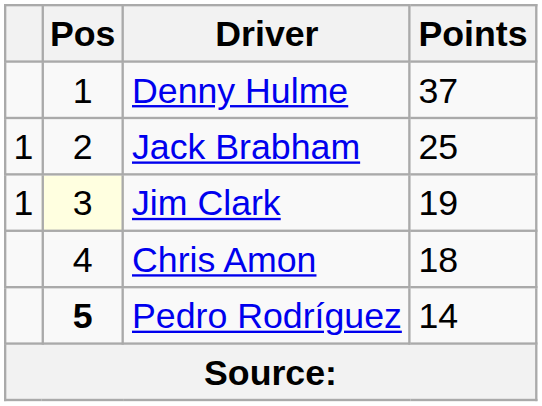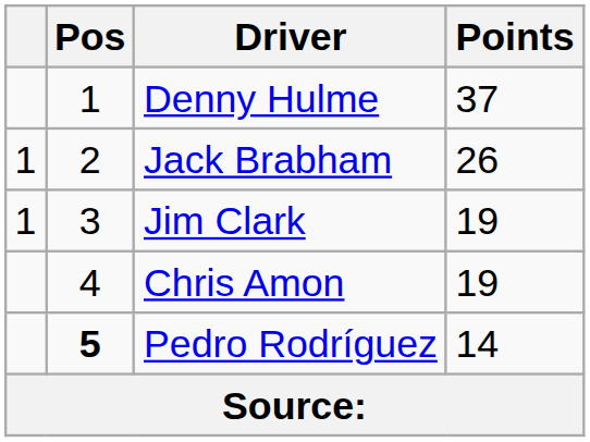 <table class="wikitable" style="font-size: 95%;">
 <tr>
 <th></th>
 <th>Pos</th>
 <th>Driver</th>
 <th>Points</th>
 </tr>
 <tr>
 <td align="left"></td>
 <td style="text-align:center;">1</td>
 <td> <a href='#'>Denny Hulme</a></td>
 <td style="text-align:left;">37</td>
 </tr>
 <tr>
 <td align="left"> 1</td>
 <td style="text-align:center;">2</td>
 <td> <a href='#'>Jack Brabham</a></td>
-<td style="text-align:left;">25</td>
+<td style="text-align:left;">26</td>
 </tr>
 <tr>
 <td align="left"> 1</td>
-<td style="background: lightyellow; text-align:center;">3</td>
+<td style="text-align:center;">3</td>
 <td> <a href='#'>Jim Clark</a></td>
 <td style="text-align:left;">19</td>
 </tr>
 <tr>
 <td align="left"></td>
 <td style="text-align:center;">4</td>
 <td> <a href='#'>Chris Amon</a></td>
-<td style="text-align:left;">18</td>
+<td style="text-align:left;">19</td>
 </tr>
 <tr>
 <td align="left"></td>
 <td style="text-align:center;"><strong>5</strong></td>
 <td> <a href='#'>Pedro Rodríguez</a></td>
 <td style="text-align:left;">14</td>
 </tr>
 <tr>
 <th colspan=4>Source: </th>
 </tr>
 </table>
